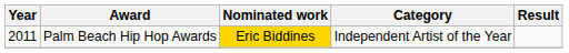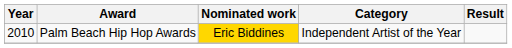 <table class="wikitable plainrowheaders" style="text-align:center;">
 <tr>
 <th>Year</th>
 <th>Award</th>
 <th>Nominated work</th>
 <th>Category</th>
 <th>Result</th>
 </tr>
 <tr>
-<td rowspan="1">2011</td>
+<td rowspan="1">2010</td>
 <td rowspan="1">Palm Beach Hip Hop Awards</td>
 <td style="background: gold;">Eric Biddines</td>
 <td>Independent Artist of the Year</td>
 <td></td>
 </tr>
 <tr>
 </tr>
 </table>
